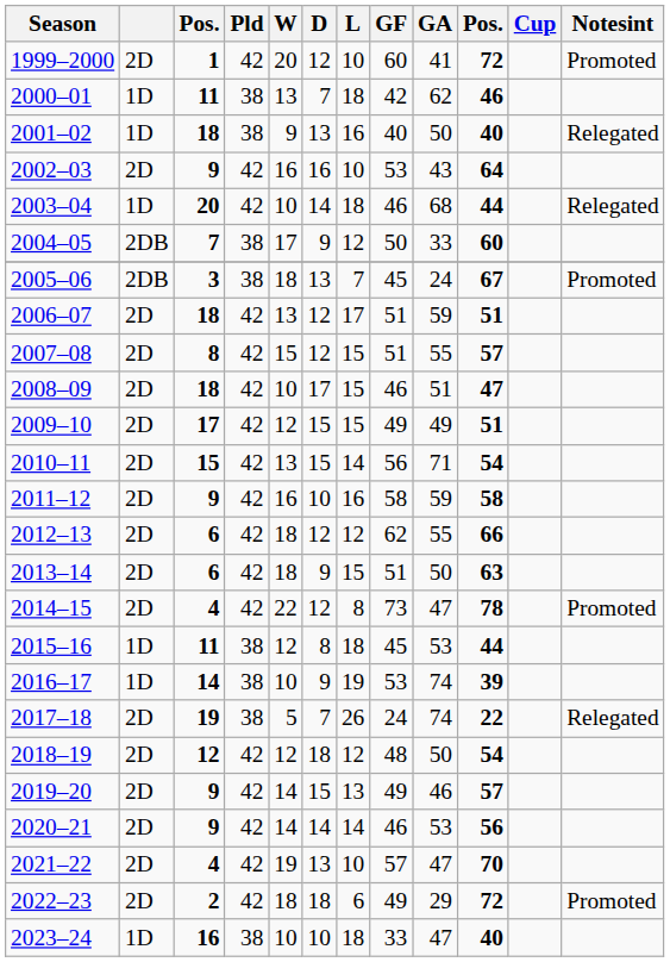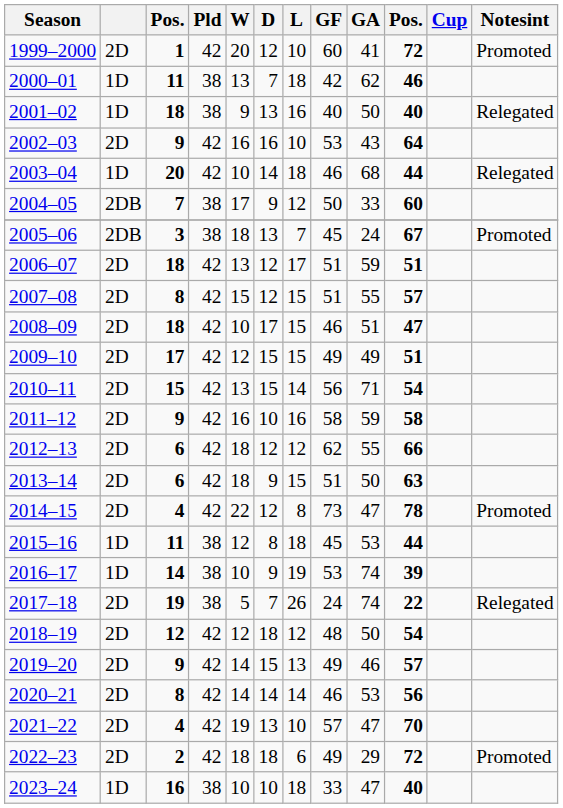 <table class="wikitable">
 <tr>
 <th>Season</th>
 <th></th>
 <th>Pos.</th>
 <th>Pld</th>
 <th>W</th>
 <th>D</th>
 <th>L</th>
 <th>GF</th>
 <th>GA</th>
 <th>Pos.</th>
 <th><a href='#'>Cup</a></th>
 <th>Notesint</th>
 </tr>
 <tr>
 <td><a href='#'>1999–2000</a></td>
 <td>2D</td>
 <td align=right><strong>1</strong></td>
 <td align=right>42</td>
 <td align=right>20</td>
 <td align=right>12</td>
 <td align=right>10</td>
 <td align=right>60</td>
 <td align=right>41</td>
 <td align=right><strong>72</strong></td>
 <td></td>
 <td>Promoted</td>
 </tr>
 <tr>
 <td><a href='#'>2000–01</a></td>
 <td>1D</td>
 <td align=right><strong>11</strong></td>
 <td align=right>38</td>
 <td align=right>13</td>
 <td align=right>7</td>
 <td align=right>18</td>
 <td align=right>42</td>
 <td align=right>62</td>
 <td align=right><strong>46</strong></td>
 <td></td>
 <td></td>
 </tr>
 <tr>
 <td><a href='#'>2001–02</a></td>
 <td>1D</td>
 <td align=right><strong>18</strong></td>
 <td align=right>38</td>
 <td align=right>9</td>
 <td align=right>13</td>
 <td align=right>16</td>
 <td align=right>40</td>
 <td align=right>50</td>
 <td align=right><strong>40</strong></td>
 <td></td>
 <td>Relegated</td>
 </tr>
 <tr>
 <td><a href='#'>2002–03</a></td>
 <td>2D</td>
 <td align=right><strong>9</strong></td>
 <td align=right>42</td>
 <td align=right>16</td>
 <td align=right>16</td>
 <td align=right>10</td>
 <td align=right>53</td>
 <td align=right>43</td>
 <td align=right><strong>64</strong></td>
 <td></td>
 <td></td>
 </tr>
 <tr>
 <td><a href='#'>2003–04</a></td>
 <td>1D</td>
 <td align=right><strong>20</strong></td>
 <td align=right>42</td>
 <td align=right>10</td>
 <td align=right>14</td>
 <td align=right>18</td>
 <td align=right>46</td>
 <td align=right>68</td>
 <td align=right><strong>44</strong></td>
 <td></td>
 <td>Relegated</td>
 </tr>
 <tr>
 <td><a href='#'>2004–05</a></td>
 <td>2DB</td>
 <td align=right><strong>7</strong></td>
 <td align=right>38</td>
 <td align=right>17</td>
 <td align=right>9</td>
 <td align=right>12</td>
 <td align=right>50</td>
 <td align=right>33</td>
 <td align=right><strong>60</strong></td>
 <td></td>
 <td></td>
 </tr>
 <tr>
 </tr>
 <tr>
 <td><a href='#'>2005–06</a></td>
 <td>2DB</td>
 <td align=right><strong>3</strong></td>
 <td align=right>38</td>
 <td align=right>18</td>
 <td align=right>13</td>
 <td align=right>7</td>
 <td align=right>45</td>
 <td align=right>24</td>
 <td align=right><strong>67</strong></td>
 <td></td>
 <td>Promoted</td>
 </tr>
 <tr>
 <td><a href='#'>2006–07</a></td>
 <td>2D</td>
 <td align=right><strong>18</strong></td>
 <td align=right>42</td>
 <td align=right>13</td>
 <td align=right>12</td>
 <td align=right>17</td>
 <td align=right>51</td>
 <td align=right>59</td>
 <td align=right><strong>51</strong></td>
 <td></td>
 <td></td>
 </tr>
 <tr>
 <td><a href='#'>2007–08</a></td>
 <td>2D</td>
 <td align=right><strong>8</strong></td>
 <td align=right>42</td>
 <td align=right>15</td>
 <td align=right>12</td>
 <td align=right>15</td>
 <td align=right>51</td>
 <td align=right>55</td>
 <td align=right><strong>57</strong></td>
 <td></td>
 <td></td>
 </tr>
 <tr>
 <td><a href='#'>2008–09</a></td>
 <td>2D</td>
 <td align=right><strong>18</strong></td>
 <td align=right>42</td>
 <td align=right>10</td>
 <td align=right>17</td>
 <td align=right>15</td>
 <td align=right>46</td>
 <td align=right>51</td>
 <td align=right><strong>47</strong></td>
 <td></td>
 <td></td>
 </tr>
 <tr>
 <td><a href='#'>2009–10</a></td>
 <td>2D</td>
 <td align=right><strong>17</strong></td>
 <td align=right>42</td>
 <td align=right>12</td>
 <td align=right>15</td>
 <td align=right>15</td>
 <td align=right>49</td>
 <td align=right>49</td>
 <td align=right><strong>51</strong></td>
 <td></td>
 <td></td>
 </tr>
 <tr>
 <td><a href='#'>2010–11</a></td>
 <td>2D</td>
 <td align=right><strong>15</strong></td>
 <td align=right>42</td>
 <td align=right>13</td>
 <td align=right>15</td>
 <td align=right>14</td>
 <td align=right>56</td>
 <td align=right>71</td>
 <td align=right><strong>54</strong></td>
 <td></td>
 <td></td>
 </tr>
 <tr>
 <td><a href='#'>2011–12</a></td>
 <td>2D</td>
 <td align=right><strong>9</strong></td>
 <td align=right>42</td>
 <td align=right>16</td>
 <td align=right>10</td>
 <td align=right>16</td>
 <td align=right>58</td>
 <td align=right>59</td>
 <td align=right><strong>58</strong></td>
 <td></td>
 <td></td>
 </tr>
 <tr>
 <td><a href='#'>2012–13</a></td>
 <td>2D</td>
 <td align=right><strong>6</strong></td>
 <td align=right>42</td>
 <td align=right>18</td>
 <td align=right>12</td>
 <td align=right>12</td>
 <td align=right>62</td>
 <td align=right>55</td>
 <td align=right><strong>66</strong></td>
 <td></td>
 <td></td>
 </tr>
 <tr>
 <td><a href='#'>2013–14</a></td>
 <td>2D</td>
 <td align=right><strong>6</strong></td>
 <td align=right>42</td>
 <td align=right>18</td>
 <td align=right>9</td>
 <td align=right>15</td>
 <td align=right>51</td>
 <td align=right>50</td>
 <td align=right><strong>63</strong></td>
 <td></td>
 <td></td>
 </tr>
 <tr>
 <td><a href='#'>2014–15</a></td>
 <td>2D</td>
 <td align=right><strong>4</strong></td>
 <td align=right>42</td>
 <td align=right>22</td>
 <td align=right>12</td>
 <td align=right>8</td>
 <td align=right>73</td>
 <td align=right>47</td>
 <td align=right><strong>78</strong></td>
 <td></td>
 <td>Promoted</td>
 </tr>
 <tr>
 <td><a href='#'>2015–16</a></td>
 <td>1D</td>
 <td align=right><strong>11</strong></td>
 <td align=right>38</td>
 <td align=right>12</td>
 <td align=right>8</td>
 <td align=right>18</td>
 <td align=right>45</td>
 <td align=right>53</td>
 <td align=right><strong>44</strong></td>
 <td></td>
 <td></td>
 </tr>
 <tr>
 <td><a href='#'>2016–17</a></td>
 <td>1D</td>
 <td align=right><strong>14</strong></td>
 <td align=right>38</td>
 <td align=right>10</td>
 <td align=right>9</td>
 <td align=right>19</td>
 <td align=right>53</td>
 <td align=right>74</td>
 <td align=right><strong>39</strong></td>
 <td></td>
 <td></td>
 </tr>
 <tr>
 <td><a href='#'>2017–18</a></td>
 <td>2D</td>
 <td align=right><strong>19</strong></td>
 <td align=right>38</td>
 <td align=right>5</td>
 <td align=right>7</td>
 <td align=right>26</td>
 <td align=right>24</td>
 <td align=right>74</td>
 <td align=right><strong>22</strong></td>
 <td></td>
 <td>Relegated</td>
 </tr>
 <tr>
 <td><a href='#'>2018–19</a></td>
 <td>2D</td>
 <td align=right><strong>12</strong></td>
 <td align=right>42</td>
 <td align=right>12</td>
 <td align=right>18</td>
 <td align=right>12</td>
 <td align=right>48</td>
 <td align=right>50</td>
 <td align=right><strong>54</strong></td>
 <td></td>
 <td></td>
 </tr>
 <tr>
 <td><a href='#'>2019–20</a></td>
 <td>2D</td>
 <td align=right><strong>9</strong></td>
 <td align=right>42</td>
 <td align=right>14</td>
 <td align=right>15</td>
 <td align=right>13</td>
 <td align=right>49</td>
 <td align=right>46</td>
 <td align=right><strong>57</strong></td>
 <td></td>
 <td></td>
 </tr>
 <tr>
 <td><a href='#'>2020–21</a></td>
 <td>2D</td>
-<td align=right><strong>9</strong></td>
+<td align=right><strong>8</strong></td>
 <td align=right>42</td>
 <td align=right>14</td>
 <td align=right>14</td>
 <td align=right>14</td>
 <td align=right>46</td>
 <td align=right>53</td>
 <td align=right><strong>56</strong></td>
 <td></td>
 <td></td>
 </tr>
 <tr>
 <td><a href='#'>2021–22</a></td>
 <td>2D</td>
 <td align=right><strong>4</strong></td>
 <td align=right>42</td>
 <td align=right>19</td>
 <td align=right>13</td>
 <td align=right>10</td>
 <td align=right>57</td>
 <td align=right>47</td>
 <td align=right><strong>70</strong></td>
 <td></td>
 <td></td>
 </tr>
 <tr>
 <td><a href='#'>2022–23</a></td>
 <td>2D</td>
 <td align=right><strong>2</strong></td>
 <td align=right>42</td>
 <td align=right>18</td>
 <td align=right>18</td>
 <td align=right>6</td>
 <td align=right>49</td>
 <td align=right>29</td>
 <td align=right><strong>72</strong></td>
 <td></td>
 <td>Promoted</td>
 </tr>
 <tr>
 <td><a href='#'>2023–24</a></td>
 <td>1D</td>
 <td align=right><strong>16</strong></td>
 <td align=right>38</td>
 <td align=right>10</td>
 <td align=right>10</td>
 <td align=right>18</td>
 <td align=right>33</td>
 <td align=right>47</td>
 <td align=right><strong>40</strong></td>
 <td></td>
 <td></td>
 </tr>
 </table>
